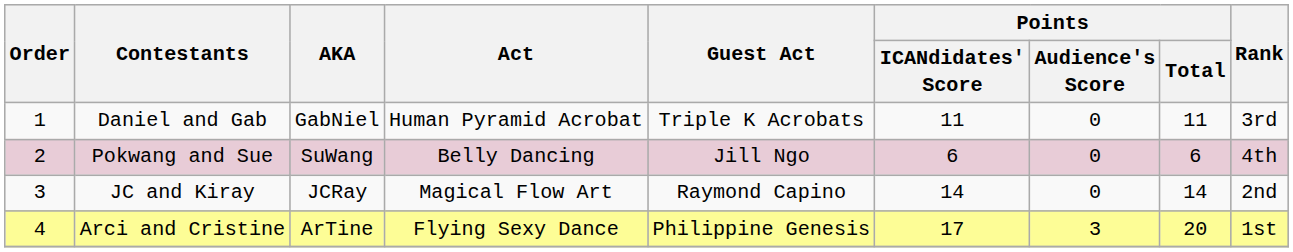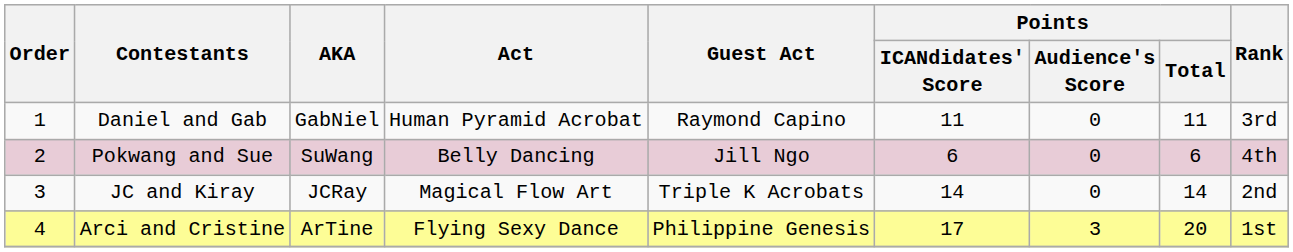 <table class="wikitable" style="text-align:center; line-height:17px; width:auto;">
 <tr>
 <th rowspan="2">Order</th>
 <th rowspan="2">Contestants</th>
 <th rowspan="2">AKA</th>
 <th rowspan="2">Act</th>
 <th rowspan="2">Guest Act</th>
 <th colspan="3">Points</th>
 <th rowspan="2">Rank</th>
 </tr>
 <tr>
 <th>ICANdidates'<br>Score</th>
 <th>Audience's<br>Score</th>
 <th>Total</th>
 </tr>
 <tr>
 <td>1</td>
 <td>Daniel and Gab</td>
 <td>GabNiel</td>
 <td>Human Pyramid Acrobat</td>
-<td>Triple K Acrobats</td>
+<td>Raymond Capino</td>
 <td>11</td>
 <td>0</td>
 <td>11</td>
 <td>3rd</td>
 </tr>
 <tr>
 <td style="background:#E8CCD7">2</td>
 <td style="background:#E8CCD7">Pokwang and Sue</td>
 <td style="background:#E8CCD7">SuWang</td>
 <td style="background:#E8CCD7">Belly Dancing</td>
 <td style="background:#E8CCD7">Jill Ngo</td>
 <td style="background:#E8CCD7">6</td>
 <td style="background:#E8CCD7">0</td>
 <td style="background:#E8CCD7">6</td>
 <td style="background:#E8CCD7">4th</td>
 </tr>
 <tr>
 <td>3</td>
 <td>JC and Kiray</td>
 <td>JCRay</td>
 <td>Magical Flow Art</td>
-<td>Raymond Capino</td>
+<td>Triple K Acrobats</td>
 <td>14</td>
 <td>0</td>
 <td>14</td>
 <td>2nd</td>
 </tr>
 <tr>
 <td style="background: #FDFD96;">4</td>
 <td style="background: #FDFD96;">Arci and Cristine</td>
 <td style="background: #FDFD96;">ArTine</td>
 <td style="background: #FDFD96;">Flying Sexy Dance</td>
 <td style="background: #FDFD96;">Philippine Genesis</td>
 <td style="background: #FDFD96;">17</td>
 <td style="background: #FDFD96;">3</td>
 <td style="background: #FDFD96;">20</td>
 <td style="background: #FDFD96;">1st</td>
 </tr>
 <tr>
 </tr>
 </table>
